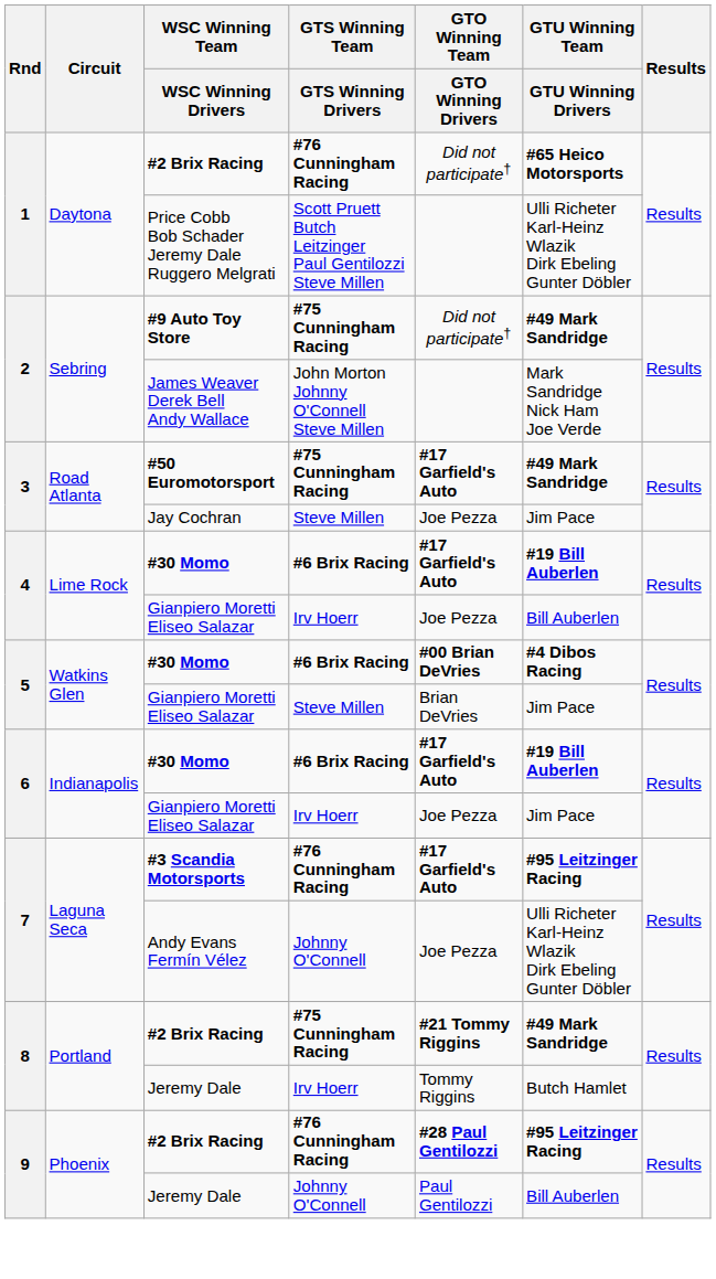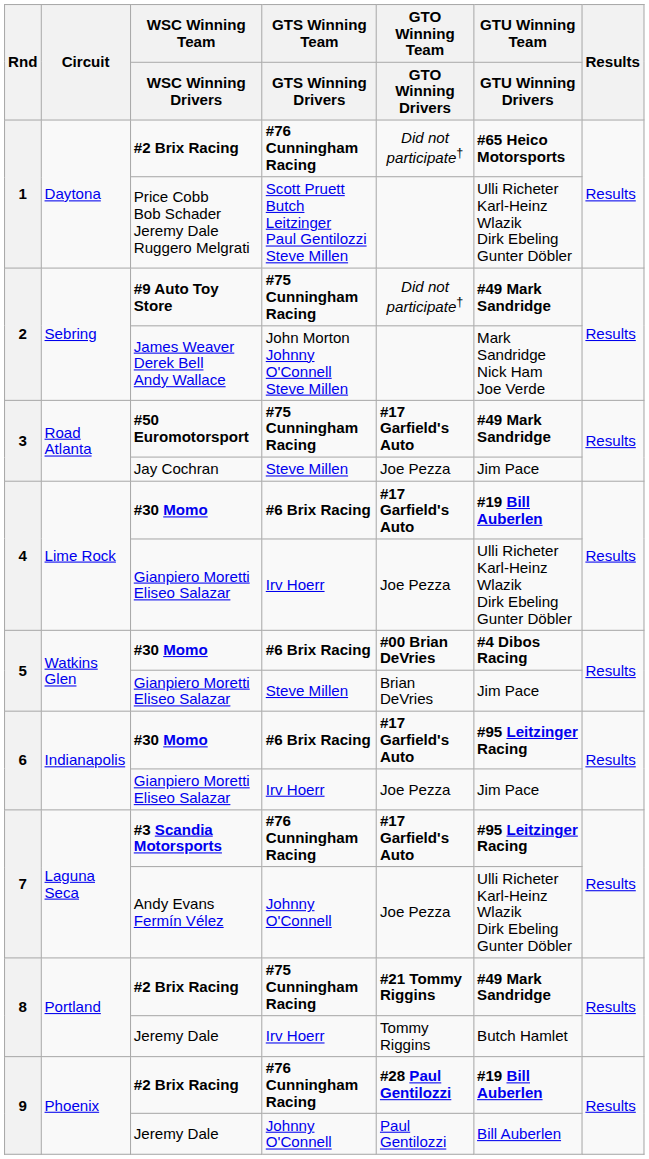 <table class="wikitable" style="font-size: 90%;">
 <tr>
 <th rowspan=2>Rnd</th>
 <th rowspan=2>Circuit</th>
 <th>WSC Winning Team</th>
 <th>GTS Winning Team</th>
 <th>GTO Winning Team</th>
 <th>GTU Winning Team</th>
 <th rowspan=2>Results</th>
 </tr>
 <tr>
 <th>WSC Winning Drivers</th>
 <th>GTS Winning Drivers</th>
 <th>GTO Winning Drivers</th>
 <th>GTU Winning Drivers</th>
 </tr>
 <tr>
 <th rowspan=2>1</th>
 <td rowspan=2><a href='#'>Daytona</a></td>
 <td><strong> #2 Brix Racing</strong></td>
 <td><strong> #76 Cunningham Racing</strong></td>
 <td align="center"><em>Did not participate</em><sup>†</sup></td>
 <td><strong> #65 Heico Motorsports</strong></td>
 <td rowspan=2><a href='#'>Results</a></td>
 </tr>
 <tr>
 <td> Price Cobb<br> Bob Schader<br> Jeremy Dale<br> Ruggero Melgrati</td>
 <td> <a href='#'>Scott Pruett</a><br> <a href='#'>Butch Leitzinger</a><br> <a href='#'>Paul Gentilozzi</a><br> <a href='#'>Steve Millen</a></td>
 <td></td>
 <td> Ulli Richeter<br> Karl-Heinz Wlazik<br> Dirk Ebeling<br> Gunter Döbler</td>
 </tr>
 <tr>
 <th rowspan=2>2</th>
 <td rowspan=2><a href='#'>Sebring</a></td>
 <td><strong> #9 Auto Toy Store</strong></td>
 <td><strong> #75 Cunningham Racing</strong></td>
 <td align="center"><em>Did not participate</em><sup>†</sup></td>
 <td><strong> #49 Mark Sandridge</strong></td>
 <td rowspan=2><a href='#'>Results</a></td>
 </tr>
 <tr>
 <td> <a href='#'>James Weaver</a><br> <a href='#'>Derek Bell</a><br> <a href='#'>Andy Wallace</a></td>
 <td> John Morton<br> <a href='#'>Johnny O'Connell</a><br> <a href='#'>Steve Millen</a></td>
 <td></td>
 <td> Mark Sandridge<br> Nick Ham<br> Joe Verde</td>
 </tr>
 <tr>
 <th rowspan=2>3</th>
 <td rowspan=2><a href='#'>Road Atlanta</a></td>
 <td><strong> #50 Euromotorsport</strong></td>
 <td><strong> #75 Cunningham Racing</strong></td>
 <td><strong> #17 Garfield's Auto</strong></td>
 <td><strong> #49 Mark Sandridge</strong></td>
 <td rowspan=2><a href='#'>Results</a></td>
 </tr>
 <tr>
 <td> Jay Cochran</td>
 <td> <a href='#'>Steve Millen</a></td>
 <td> Joe Pezza</td>
 <td> Jim Pace</td>
 </tr>
 <tr>
 <th rowspan=2>4</th>
 <td rowspan=2><a href='#'>Lime Rock</a></td>
 <td><strong> #30 <a href='#'>Momo</a></strong></td>
 <td><strong> #6 Brix Racing</strong></td>
 <td><strong> #17 Garfield's Auto</strong></td>
 <td><strong> #19 <a href='#'>Bill Auberlen</a></strong></td>
 <td rowspan=2><a href='#'>Results</a></td>
 </tr>
 <tr>
 <td> <a href='#'>Gianpiero Moretti</a><br> <a href='#'>Eliseo Salazar</a></td>
 <td> <a href='#'>Irv Hoerr</a></td>
 <td> Joe Pezza</td>
-<td> <a href='#'>Bill Auberlen</a></td>
+<td> Ulli Richeter<br> Karl-Heinz Wlazik<br> Dirk Ebeling<br> Gunter Döbler</td>
 </tr>
 <tr>
 <th rowspan=2>5</th>
 <td rowspan=2><a href='#'>Watkins Glen</a></td>
 <td><strong> #30 <a href='#'>Momo</a></strong></td>
 <td><strong> #6 Brix Racing</strong></td>
 <td><strong> #00 Brian DeVries</strong></td>
 <td><strong> #4 Dibos Racing</strong></td>
 <td rowspan=2><a href='#'>Results</a></td>
 </tr>
 <tr>
 <td> <a href='#'>Gianpiero Moretti</a><br> <a href='#'>Eliseo Salazar</a></td>
 <td> <a href='#'>Steve Millen</a></td>
 <td> Brian DeVries</td>
 <td> Jim Pace</td>
 </tr>
 <tr>
 <th rowspan=2>6</th>
 <td rowspan=2><a href='#'>Indianapolis</a></td>
 <td><strong> #30 <a href='#'>Momo</a></strong></td>
 <td><strong> #6 Brix Racing</strong></td>
 <td><strong> #17 Garfield's Auto</strong></td>
-<td><strong> #19 <a href='#'>Bill Auberlen</a></strong></td>
+<td><strong> #95 <a href='#'>Leitzinger</a> Racing</strong></td>
 <td rowspan=2><a href='#'>Results</a></td>
 </tr>
 <tr>
 <td> <a href='#'>Gianpiero Moretti</a><br> <a href='#'>Eliseo Salazar</a></td>
 <td> <a href='#'>Irv Hoerr</a></td>
 <td> Joe Pezza</td>
 <td> Jim Pace</td>
 </tr>
 <tr>
 <th rowspan=2>7</th>
 <td rowspan=2><a href='#'>Laguna Seca</a></td>
 <td><strong> #3 <a href='#'>Scandia Motorsports</a></strong></td>
 <td><strong> #76 Cunningham Racing</strong></td>
 <td><strong> #17 Garfield's Auto</strong></td>
 <td><strong> #95 <a href='#'>Leitzinger</a> Racing</strong></td>
 <td rowspan=2><a href='#'>Results</a></td>
 </tr>
 <tr>
 <td> Andy Evans<br> <a href='#'>Fermín Vélez</a></td>
 <td> <a href='#'>Johnny O'Connell</a></td>
 <td> Joe Pezza</td>
 <td> Ulli Richeter<br> Karl-Heinz Wlazik<br> Dirk Ebeling<br> Gunter Döbler</td>
 </tr>
 <tr>
 <th rowspan=2>8</th>
 <td rowspan=2><a href='#'>Portland</a></td>
 <td><strong> #2 Brix Racing</strong></td>
 <td><strong> #75 Cunningham Racing</strong></td>
 <td><strong> #21 Tommy Riggins</strong></td>
 <td><strong> #49 Mark Sandridge</strong></td>
 <td rowspan=2><a href='#'>Results</a></td>
 </tr>
 <tr>
 <td> Jeremy Dale</td>
 <td> <a href='#'>Irv Hoerr</a></td>
 <td> Tommy Riggins</td>
 <td> Butch Hamlet</td>
 </tr>
 <tr>
 <th rowspan=2>9</th>
 <td rowspan=2><a href='#'>Phoenix</a></td>
 <td><strong> #2 Brix Racing</strong></td>
 <td><strong> #76 Cunningham Racing</strong></td>
 <td><strong> #28 <a href='#'>Paul Gentilozzi</a></strong></td>
-<td><strong> #95 <a href='#'>Leitzinger</a> Racing</strong></td>
+<td><strong> #19 <a href='#'>Bill Auberlen</a></strong></td>
 <td rowspan=2><a href='#'>Results</a></td>
 </tr>
 <tr>
 <td> Jeremy Dale</td>
 <td> <a href='#'>Johnny O'Connell</a></td>
 <td> <a href='#'>Paul Gentilozzi</a></td>
 <td> <a href='#'>Bill Auberlen</a></td>
 </tr>
 </table>
